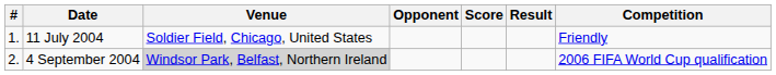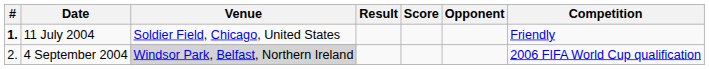 <table class="wikitable">
 <tr>
 <th>#</th>
 <th>Date</th>
 <th>Venue</th>
+<th>Result</th>
+<th>Score</th>
 <th>Opponent</th>
-<th>Score</th>
-<th>Result</th>
 <th>Competition</th>
 </tr>
 <tr>
-<td>1.</td>
+<td><strong>1.</strong></td>
 <td>11 July 2004</td>
 <td><a href='#'>Soldier Field</a>, <a href='#'>Chicago</a>, United States</td>
 <td></td>
 <td></td>
 <td></td>
 <td><a href='#'>Friendly</a></td>
 </tr>
 <tr>
 <td>2.</td>
 <td>4 September 2004</td>
 <td style="background: lightgrey;"><a href='#'>Windsor Park</a>, <a href='#'>Belfast</a>, Northern Ireland</td>
 <td></td>
 <td></td>
 <td></td>
 <td><a href='#'>2006 FIFA World Cup qualification</a></td>
 </tr>
 </table>
